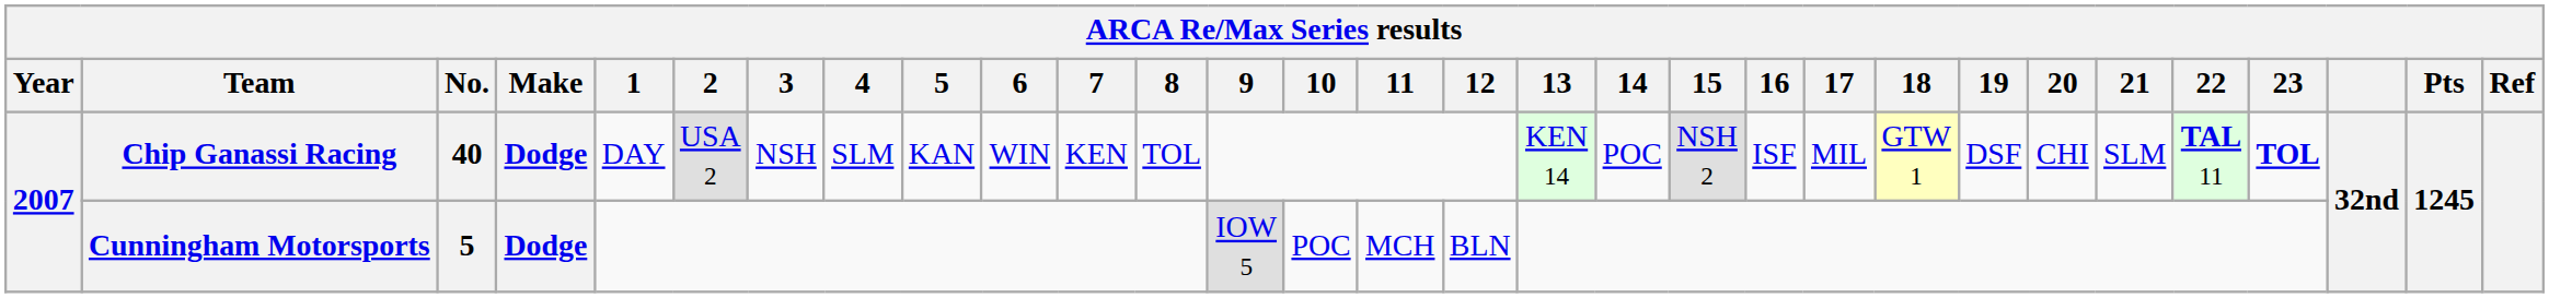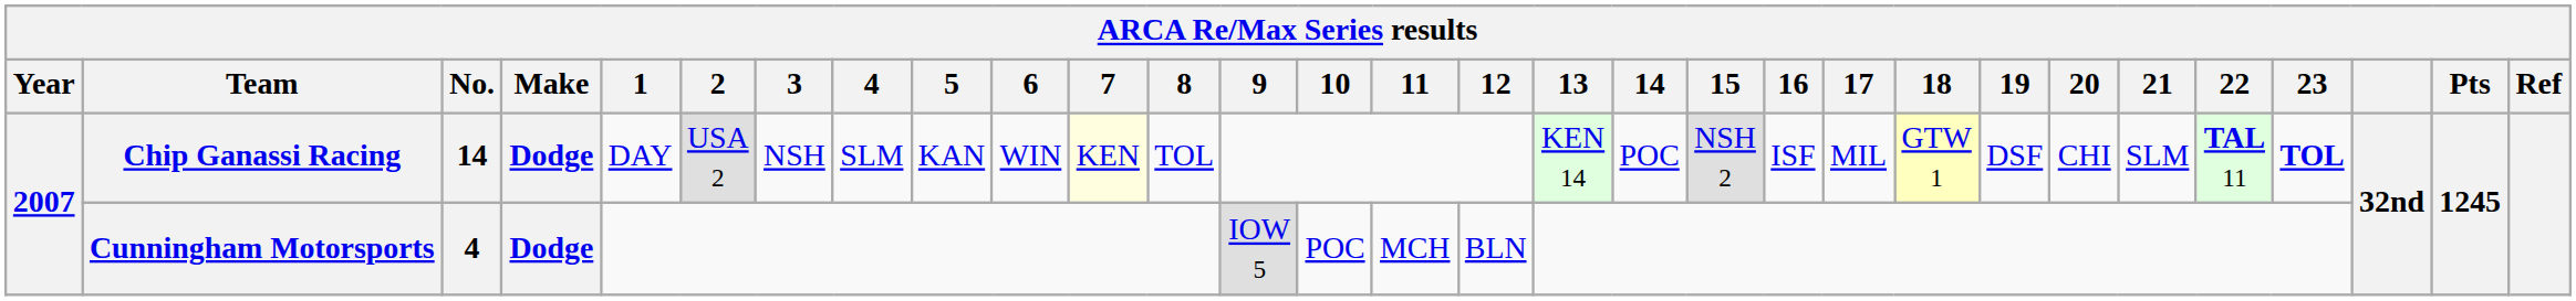 <table class="wikitable" style="text-align:center; font-size:75%">
 <tr>
 <th colspan=30><a href='#'>ARCA Re/Max Series</a> results</th>
 </tr>
 <tr>
 <th>Year</th>
 <th>Team</th>
 <th>No.</th>
 <th>Make</th>
 <th>1</th>
 <th>2</th>
 <th>3</th>
 <th>4</th>
 <th>5</th>
 <th>6</th>
 <th>7</th>
 <th>8</th>
 <th>9</th>
 <th>10</th>
 <th>11</th>
 <th>12</th>
 <th>13</th>
 <th>14</th>
 <th>15</th>
 <th>16</th>
 <th>17</th>
 <th>18</th>
 <th>19</th>
 <th>20</th>
 <th>21</th>
 <th>22</th>
 <th>23</th>
 <th></th>
 <th>Pts</th>
 <th>Ref</th>
 </tr>
 <tr>
 <th rowspan=2><a href='#'>2007</a></th>
 <th><a href='#'>Chip Ganassi Racing</a></th>
-<th>40</th>
+<th>14</th>
 <th><a href='#'>Dodge</a></th>
 <td><a href='#'>DAY</a></td>
 <td style="background:#DFDFDF;"><a href='#'>USA</a><br><small>2</small></td>
 <td><a href='#'>NSH</a></td>
 <td><a href='#'>SLM</a></td>
 <td><a href='#'>KAN</a></td>
 <td><a href='#'>WIN</a></td>
-<td><a href='#'>KEN</a></td>
+<td style="background: lightyellow;"><a href='#'>KEN</a></td>
 <td><a href='#'>TOL</a></td>
 <td colspan=4></td>
 <td style="background:#DFFFDF;"><a href='#'>KEN</a><br><small>14</small></td>
 <td><a href='#'>POC</a></td>
 <td style="background:#DFDFDF;"><a href='#'>NSH</a><br><small>2</small></td>
 <td><a href='#'>ISF</a></td>
 <td><a href='#'>MIL</a></td>
 <td style="background:#FFFFBF;"><a href='#'>GTW</a><br><small>1</small></td>
 <td><a href='#'>DSF</a></td>
 <td><a href='#'>CHI</a></td>
 <td><a href='#'>SLM</a></td>
 <td style="background:#DFFFDF;"><strong><a href='#'>TAL</a></strong><br><small>11</small></td>
 <td><strong><a href='#'>TOL</a></strong></td>
 <th rowspan=2>32nd</th>
 <th rowspan=2>1245</th>
 <th rowspan=2></th>
 </tr>
 <tr>
 <th><a href='#'>Cunningham Motorsports</a></th>
-<th>5</th>
+<th>4</th>
 <th><a href='#'>Dodge</a></th>
 <td colspan=8></td>
 <td style="background:#DFDFDF;"><a href='#'>IOW</a><br><small>5</small></td>
 <td><a href='#'>POC</a></td>
 <td><a href='#'>MCH</a></td>
 <td><a href='#'>BLN</a></td>
 <td colspan=11></td>
 </tr>
 </table>
